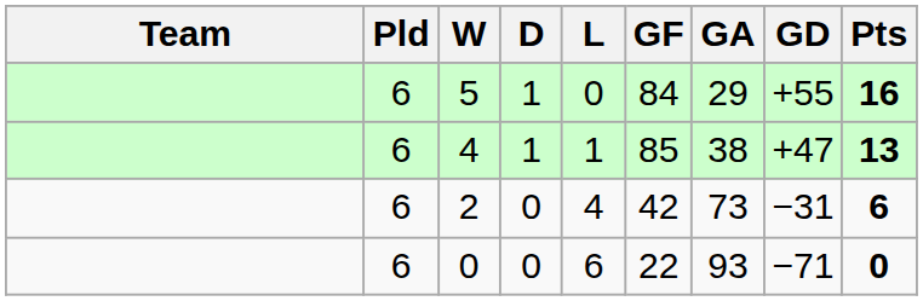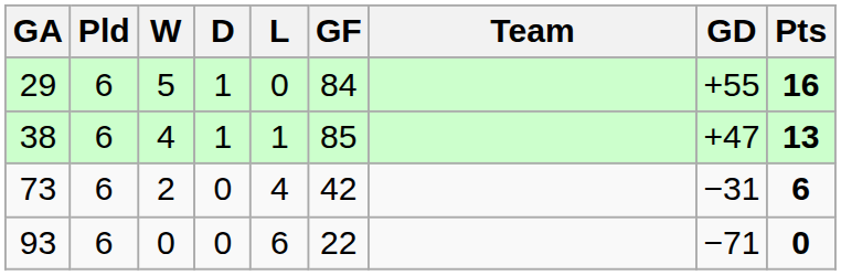 <table class="wikitable" style="text-align:center;">
 <tr>
-<th width=150>Team</th>
+<th width=20>GA</th>
 <th width=20>Pld</th>
 <th width=20>W</th>
 <th width=20>D</th>
 <th width=20>L</th>
 <th width=20>GF</th>
-<th width=20>GA</th>
+<th width=150>Team</th>
 <th width=20>GD</th>
 <th width=20>Pts</th>
 </tr>
 <tr bgcolor=ccffcc>
-<td align="left"></td>
+<td>29</td>
 <td>6</td>
 <td>5</td>
 <td>1</td>
 <td>0</td>
 <td>84</td>
-<td>29</td>
+<td align="left"></td>
 <td>+55</td>
 <td><strong>16</strong></td>
 </tr>
 <tr bgcolor=ccffcc>
-<td align="left"></td>
+<td>38</td>
 <td>6</td>
 <td>4</td>
 <td>1</td>
 <td>1</td>
 <td>85</td>
-<td>38</td>
+<td align="left"></td>
 <td>+47</td>
 <td><strong>13</strong></td>
 </tr>
 <tr>
-<td align="left"></td>
+<td>73</td>
 <td>6</td>
 <td>2</td>
 <td>0</td>
 <td>4</td>
 <td>42</td>
-<td>73</td>
+<td align="left"></td>
 <td>−31</td>
 <td><strong>6</strong></td>
 </tr>
 <tr>
-<td align="left"></td>
+<td>93</td>
 <td>6</td>
 <td>0</td>
 <td>0</td>
 <td>6</td>
 <td>22</td>
-<td>93</td>
+<td align="left"></td>
 <td>−71</td>
 <td><strong>0</strong></td>
 </tr>
 </table>
